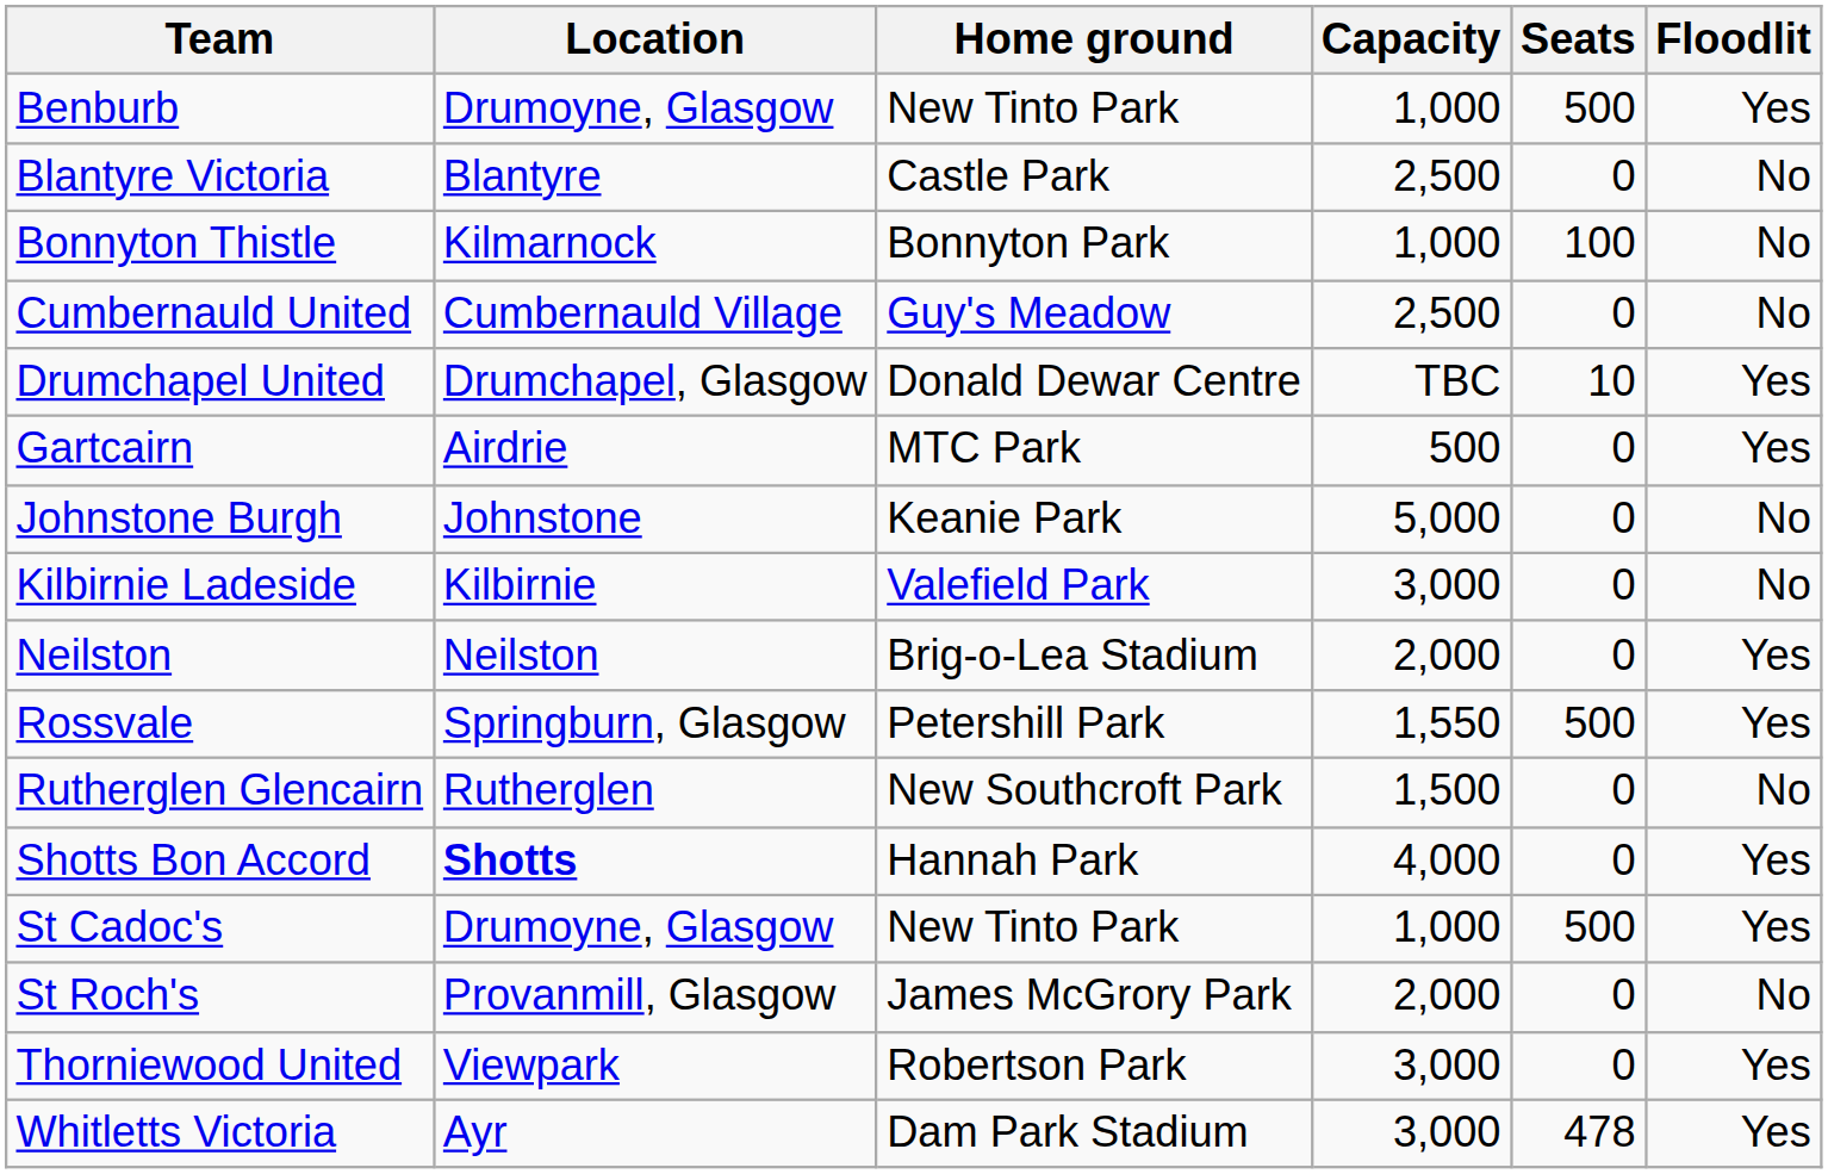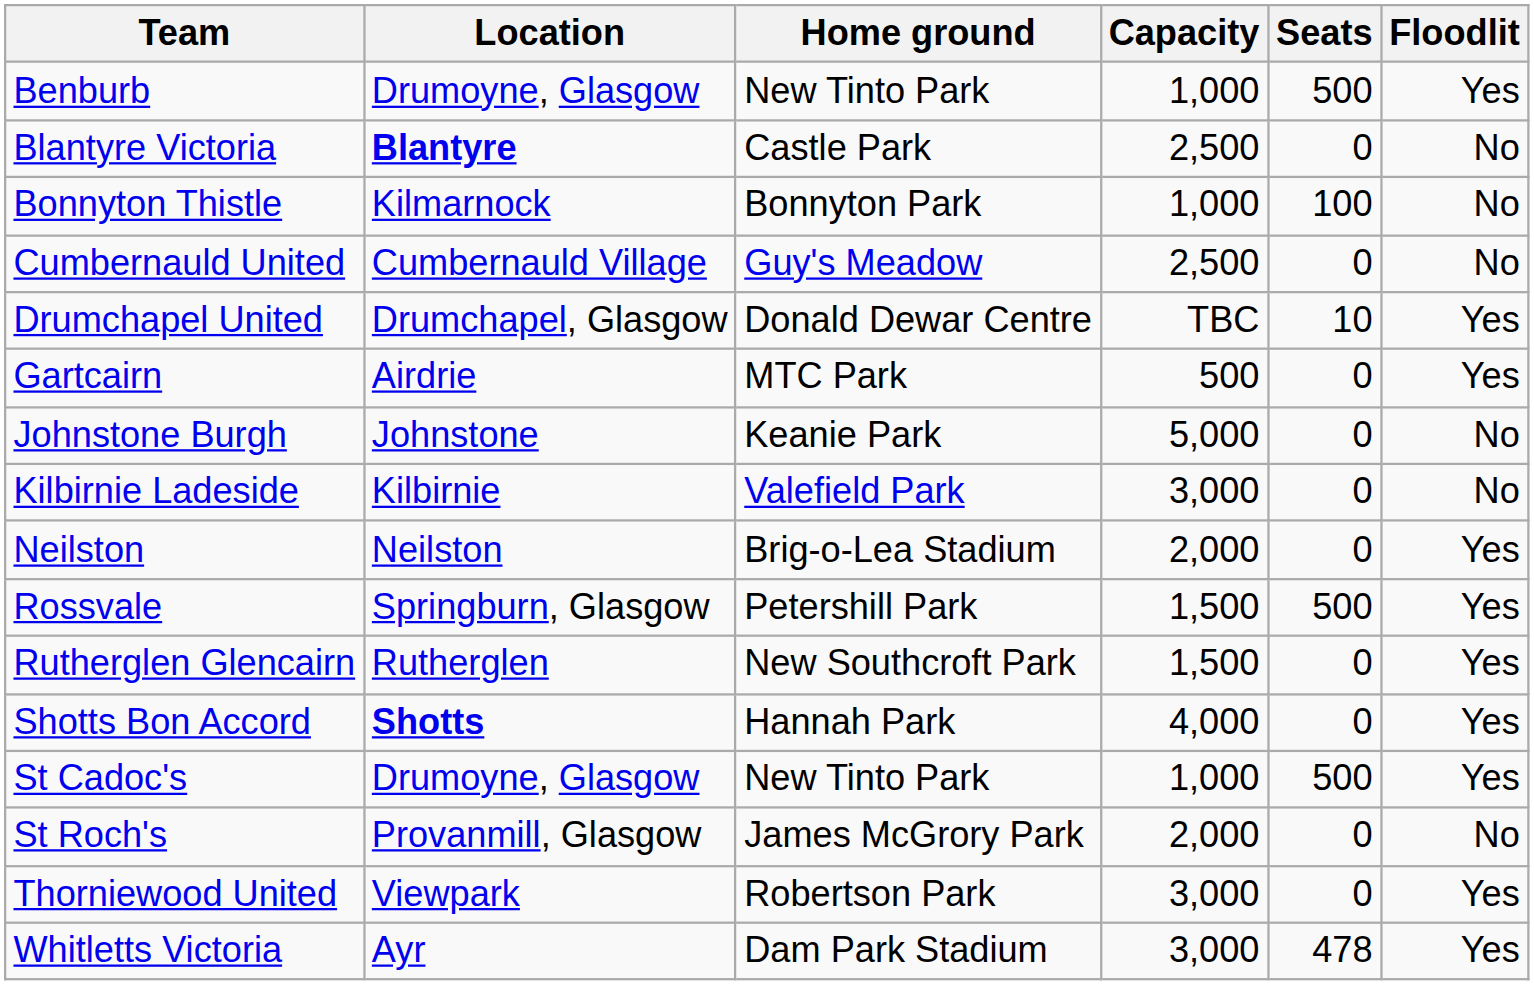 <table class="wikitable sortable">
 <tr>
 <th>Team</th>
 <th>Location</th>
 <th>Home ground</th>
 <th data-sort-type="number">Capacity</th>
 <th data-sort-type="number">Seats</th>
 <th>Floodlit</th>
 </tr>
 <tr>
 <td><a href='#'>Benburb</a> </td>
 <td><a href='#'>Drumoyne</a>, <a href='#'>Glasgow</a></td>
 <td>New Tinto Park</td>
 <td align=right>1,000</td>
 <td align=right>500</td>
 <td align=right>Yes</td>
 </tr>
 <tr>
 <td><a href='#'>Blantyre Victoria</a></td>
-<td><a href='#'>Blantyre</a></td>
+<td><strong><a href='#'>Blantyre</a></strong></td>
 <td>Castle Park</td>
 <td align=right>2,500</td>
 <td align=right>0</td>
 <td align=right>No</td>
 </tr>
 <tr>
 <td><a href='#'>Bonnyton Thistle</a> </td>
 <td><a href='#'>Kilmarnock</a></td>
 <td>Bonnyton Park</td>
 <td align=right>1,000</td>
 <td align=right>100</td>
 <td align=right>No</td>
 </tr>
 <tr>
 <td><a href='#'>Cumbernauld United</a></td>
 <td><a href='#'>Cumbernauld Village</a></td>
 <td><a href='#'>Guy's Meadow</a></td>
 <td align=right>2,500</td>
 <td align=right>0</td>
 <td align=right>No</td>
 </tr>
 <tr>
 <td><a href='#'>Drumchapel United</a></td>
 <td><a href='#'>Drumchapel</a>, Glasgow</td>
 <td>Donald Dewar Centre</td>
 <td align=right>TBC</td>
 <td align=right>10</td>
 <td align=right>Yes</td>
 </tr>
 <tr>
 <td><a href='#'>Gartcairn</a></td>
 <td><a href='#'>Airdrie</a></td>
 <td>MTC Park</td>
 <td align=right>500</td>
 <td align=right>0</td>
 <td align=right>Yes</td>
 </tr>
 <tr>
 <td><a href='#'>Johnstone Burgh</a></td>
 <td><a href='#'>Johnstone</a></td>
 <td>Keanie Park</td>
 <td align=right>5,000</td>
 <td align=right>0</td>
 <td align=right>No</td>
 </tr>
 <tr>
 <td><a href='#'>Kilbirnie Ladeside</a></td>
 <td><a href='#'>Kilbirnie</a></td>
 <td><a href='#'>Valefield Park</a></td>
 <td align=right>3,000</td>
 <td align=right>0</td>
 <td align=right>No</td>
 </tr>
 <tr>
 <td><a href='#'>Neilston</a></td>
 <td><a href='#'>Neilston</a></td>
 <td>Brig-o-Lea Stadium</td>
 <td align=right>2,000</td>
 <td align=right>0</td>
 <td align=right>Yes</td>
 </tr>
 <tr>
 <td><a href='#'>Rossvale</a></td>
 <td><a href='#'>Springburn</a>, Glasgow</td>
 <td>Petershill Park</td>
-<td align=right>1,550</td>
+<td align=right>1,500</td>
 <td align=right>500</td>
 <td align=right>Yes</td>
 </tr>
 <tr>
 <td><a href='#'>Rutherglen Glencairn</a> </td>
 <td><a href='#'>Rutherglen</a></td>
 <td>New Southcroft Park</td>
 <td align=right>1,500</td>
 <td align=right>0</td>
-<td align=right>No</td>
+<td align=right>Yes</td>
 </tr>
 <tr>
 <td><a href='#'>Shotts Bon Accord</a></td>
 <td><strong><a href='#'>Shotts</a></strong></td>
 <td>Hannah Park</td>
 <td align=right>4,000</td>
 <td align=right>0</td>
 <td align=right>Yes</td>
 </tr>
 <tr>
 <td><a href='#'>St Cadoc's</a></td>
 <td><a href='#'>Drumoyne</a>, <a href='#'>Glasgow</a></td>
 <td>New Tinto Park</td>
 <td align=right>1,000</td>
 <td align=right>500</td>
 <td align=right>Yes</td>
 </tr>
 <tr>
 <td><a href='#'>St Roch's</a></td>
 <td><a href='#'>Provanmill</a>, Glasgow</td>
 <td>James McGrory Park</td>
 <td align=right>2,000</td>
 <td align=right>0</td>
 <td align=right>No</td>
 </tr>
 <tr>
 <td><a href='#'>Thorniewood United</a></td>
 <td><a href='#'>Viewpark</a></td>
 <td>Robertson Park</td>
 <td align=right>3,000</td>
 <td align=right>0</td>
 <td align=right>Yes</td>
 </tr>
 <tr>
 <td><a href='#'>Whitletts Victoria</a></td>
 <td><a href='#'>Ayr</a></td>
 <td>Dam Park Stadium</td>
 <td align=right>3,000</td>
 <td align=right>478</td>
 <td align=right>Yes</td>
 </tr>
 </table>
